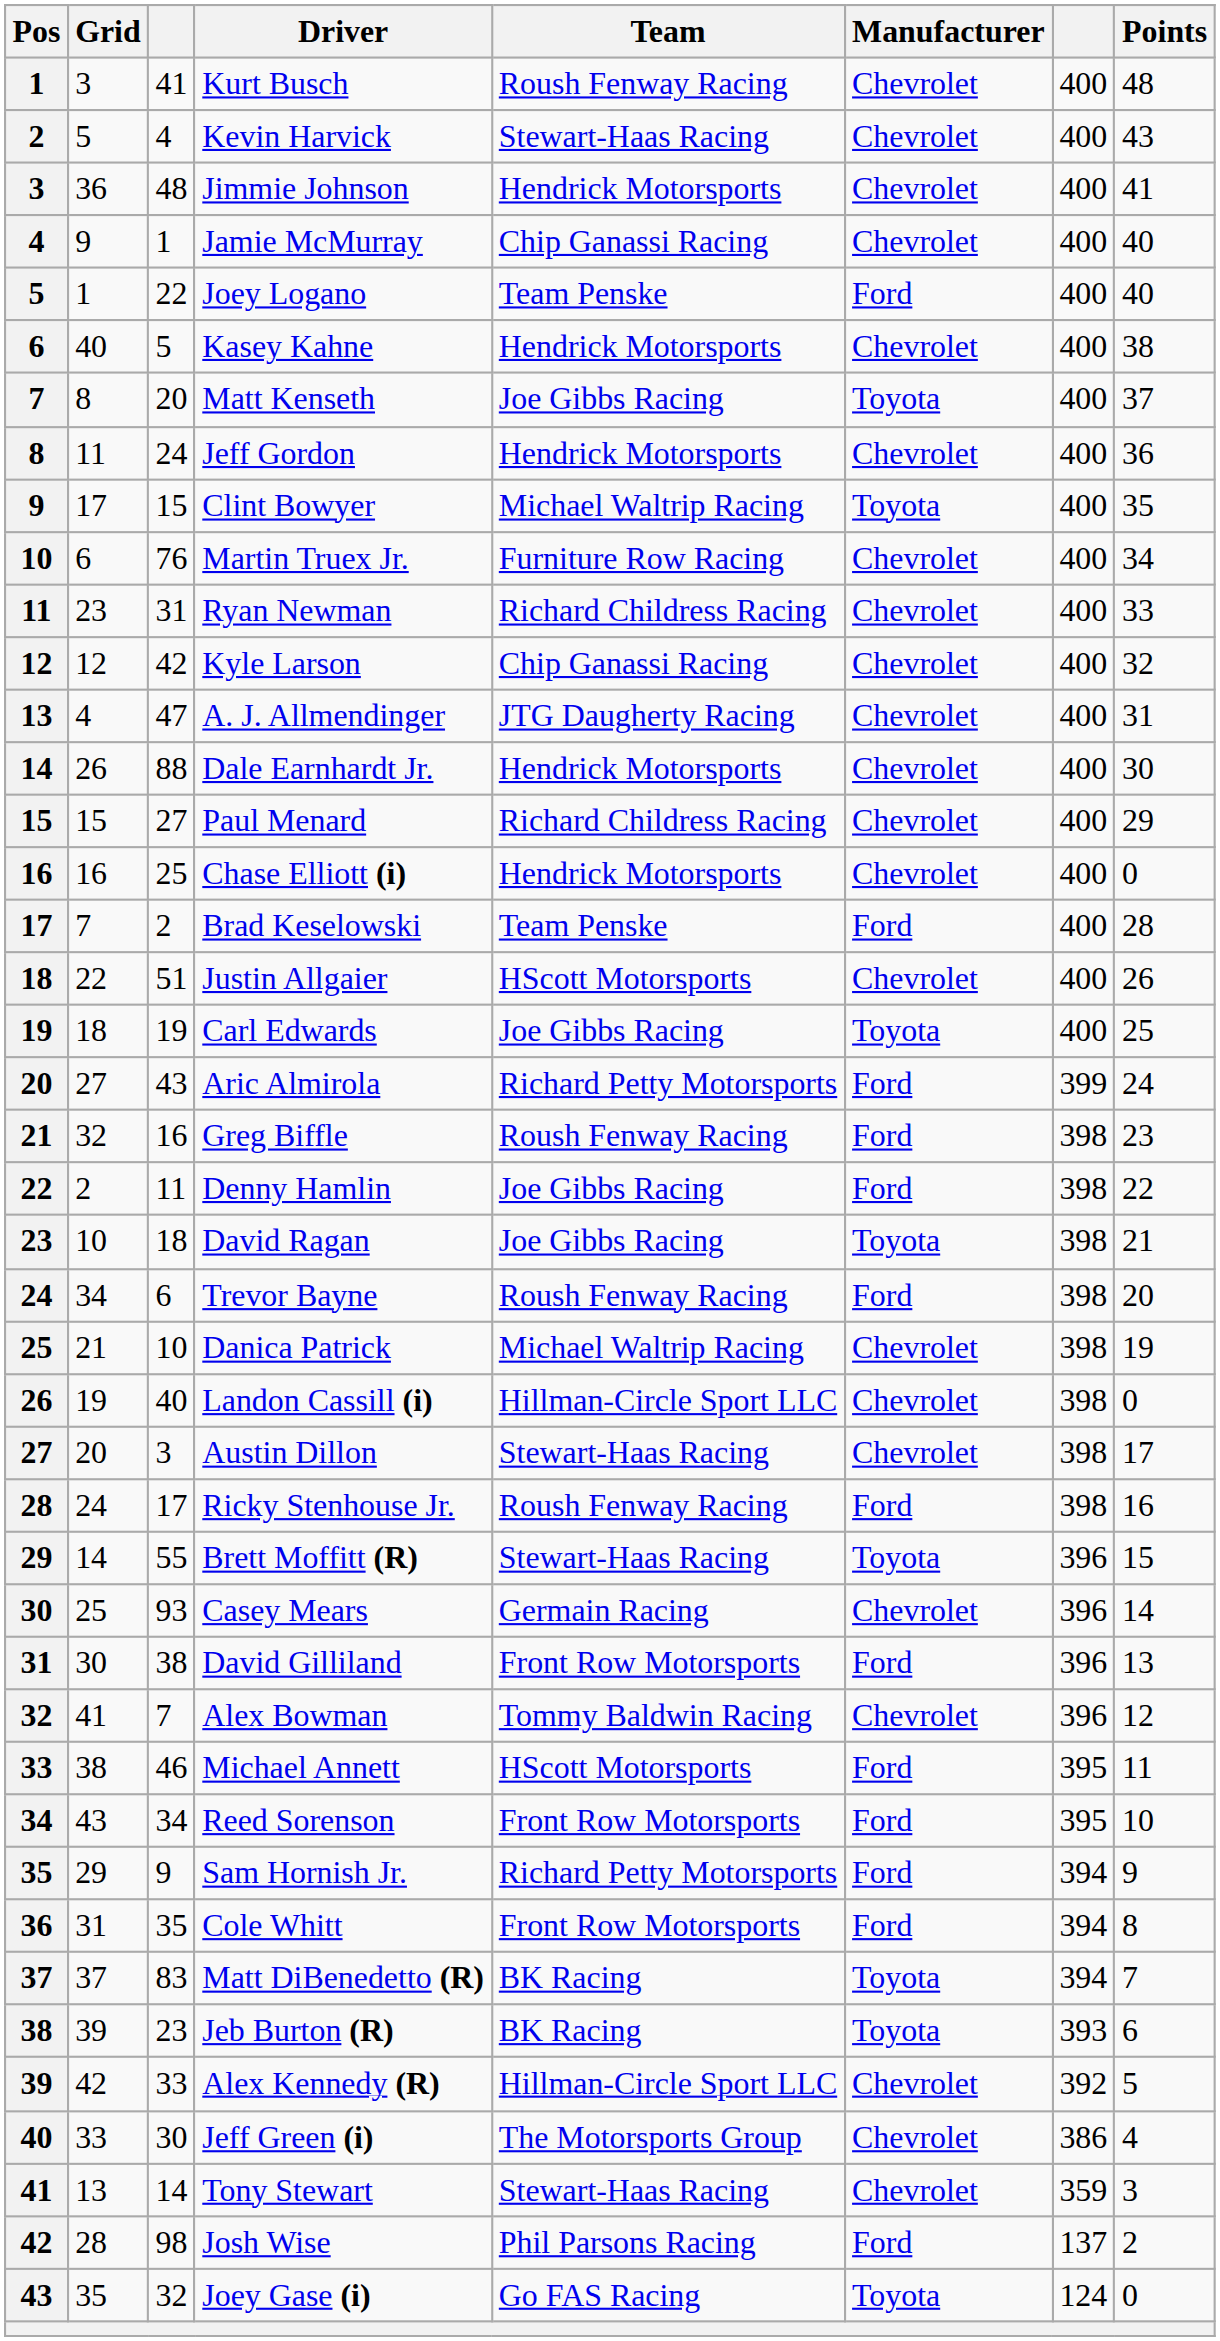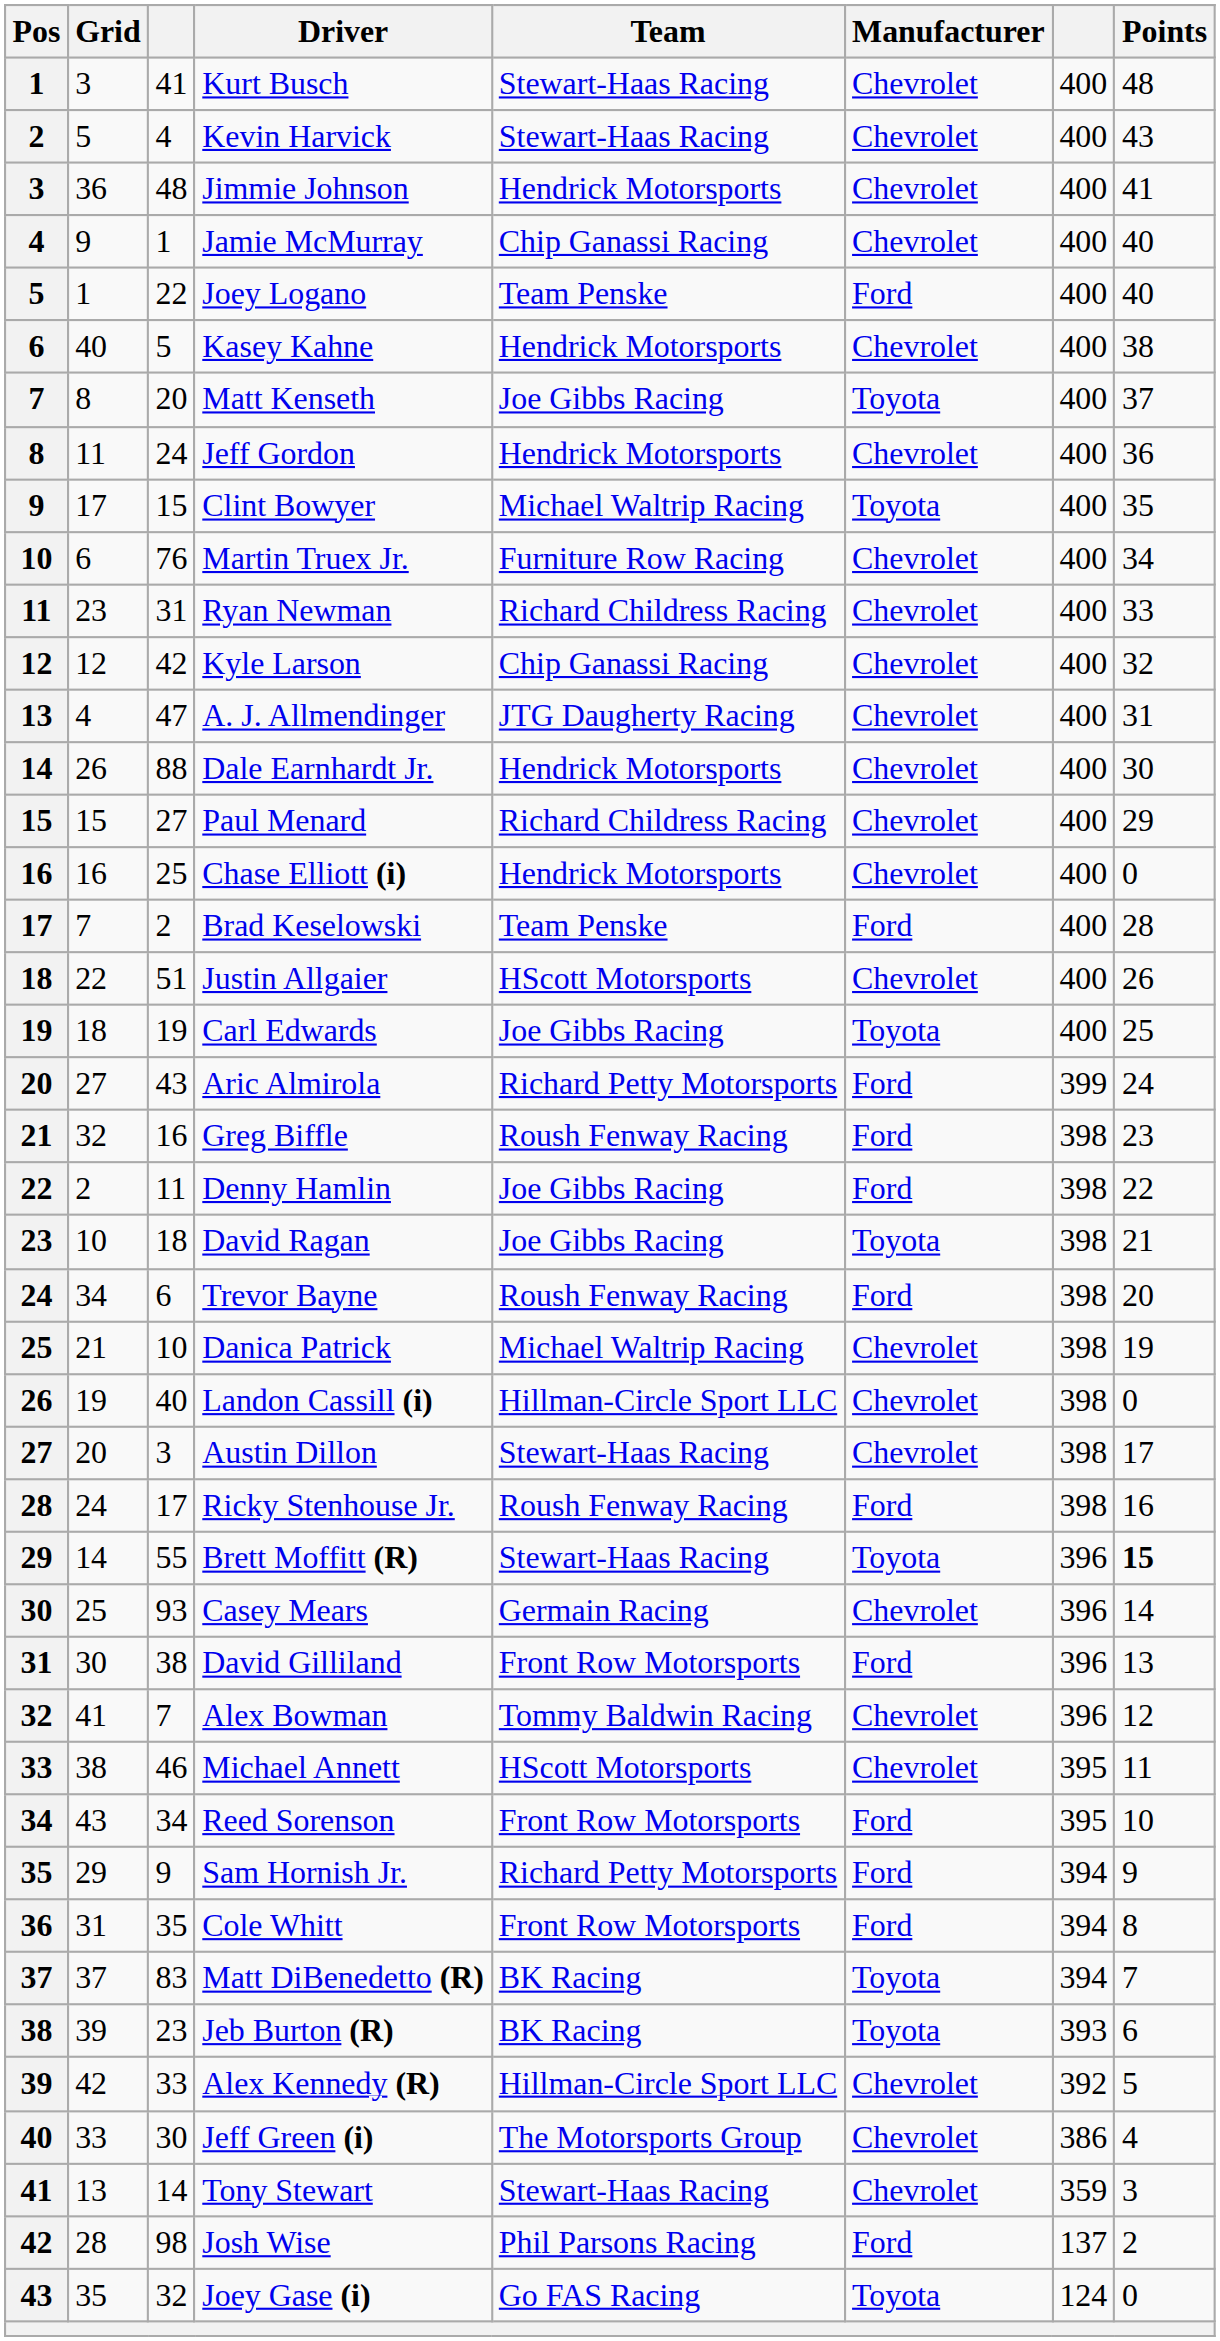 <table class="wikitable" style="font-size:95%">
 <tr>
 <th>Pos</th>
 <th>Grid</th>
 <th></th>
 <th>Driver</th>
 <th>Team</th>
 <th>Manufacturer</th>
 <th></th>
 <th>Points</th>
 </tr>
 <tr>
 <th>1</th>
 <td>3</td>
 <td>41</td>
 <td><a href='#'>Kurt Busch</a></td>
-<td><a href='#'>Roush Fenway Racing</a></td>
+<td><a href='#'>Stewart-Haas Racing</a></td>
 <td><a href='#'>Chevrolet</a></td>
 <td>400</td>
 <td>48</td>
 </tr>
 <tr>
 <th>2</th>
 <td>5</td>
 <td>4</td>
 <td><a href='#'>Kevin Harvick</a></td>
 <td><a href='#'>Stewart-Haas Racing</a></td>
 <td><a href='#'>Chevrolet</a></td>
 <td>400</td>
 <td>43</td>
 </tr>
 <tr>
 <th>3</th>
 <td>36</td>
 <td>48</td>
 <td><a href='#'>Jimmie Johnson</a></td>
 <td><a href='#'>Hendrick Motorsports</a></td>
 <td><a href='#'>Chevrolet</a></td>
 <td>400</td>
 <td>41</td>
 </tr>
 <tr>
 <th>4</th>
 <td>9</td>
 <td>1</td>
 <td><a href='#'>Jamie McMurray</a></td>
 <td><a href='#'>Chip Ganassi Racing</a></td>
 <td><a href='#'>Chevrolet</a></td>
 <td>400</td>
 <td>40</td>
 </tr>
 <tr>
 <th>5</th>
 <td>1</td>
 <td>22</td>
 <td><a href='#'>Joey Logano</a></td>
 <td><a href='#'>Team Penske</a></td>
 <td><a href='#'>Ford</a></td>
 <td>400</td>
 <td>40</td>
 </tr>
 <tr>
 <th>6</th>
 <td>40</td>
 <td>5</td>
 <td><a href='#'>Kasey Kahne</a></td>
 <td><a href='#'>Hendrick Motorsports</a></td>
 <td><a href='#'>Chevrolet</a></td>
 <td>400</td>
 <td>38</td>
 </tr>
 <tr>
 <th>7</th>
 <td>8</td>
 <td>20</td>
 <td><a href='#'>Matt Kenseth</a></td>
 <td><a href='#'>Joe Gibbs Racing</a></td>
 <td><a href='#'>Toyota</a></td>
 <td>400</td>
 <td>37</td>
 </tr>
 <tr>
 <th>8</th>
 <td>11</td>
 <td>24</td>
 <td><a href='#'>Jeff Gordon</a></td>
 <td><a href='#'>Hendrick Motorsports</a></td>
 <td><a href='#'>Chevrolet</a></td>
 <td>400</td>
 <td>36</td>
 </tr>
 <tr>
 <th>9</th>
 <td>17</td>
 <td>15</td>
 <td><a href='#'>Clint Bowyer</a></td>
 <td><a href='#'>Michael Waltrip Racing</a></td>
 <td><a href='#'>Toyota</a></td>
 <td>400</td>
 <td>35</td>
 </tr>
 <tr>
 <th>10</th>
 <td>6</td>
 <td>76</td>
 <td><a href='#'>Martin Truex Jr.</a></td>
 <td><a href='#'>Furniture Row Racing</a></td>
 <td><a href='#'>Chevrolet</a></td>
 <td>400</td>
 <td>34</td>
 </tr>
 <tr>
 <th>11</th>
 <td>23</td>
 <td>31</td>
 <td><a href='#'>Ryan Newman</a></td>
 <td><a href='#'>Richard Childress Racing</a></td>
 <td><a href='#'>Chevrolet</a></td>
 <td>400</td>
 <td>33</td>
 </tr>
 <tr>
 <th>12</th>
 <td>12</td>
 <td>42</td>
 <td><a href='#'>Kyle Larson</a></td>
 <td><a href='#'>Chip Ganassi Racing</a></td>
 <td><a href='#'>Chevrolet</a></td>
 <td>400</td>
 <td>32</td>
 </tr>
 <tr>
 <th>13</th>
 <td>4</td>
 <td>47</td>
 <td><a href='#'>A. J. Allmendinger</a></td>
 <td><a href='#'>JTG Daugherty Racing</a></td>
 <td><a href='#'>Chevrolet</a></td>
 <td>400</td>
 <td>31</td>
 </tr>
 <tr>
 <th>14</th>
 <td>26</td>
 <td>88</td>
 <td><a href='#'>Dale Earnhardt Jr.</a></td>
 <td><a href='#'>Hendrick Motorsports</a></td>
 <td><a href='#'>Chevrolet</a></td>
 <td>400</td>
 <td>30</td>
 </tr>
 <tr>
 <th>15</th>
 <td>15</td>
 <td>27</td>
 <td><a href='#'>Paul Menard</a></td>
 <td><a href='#'>Richard Childress Racing</a></td>
 <td><a href='#'>Chevrolet</a></td>
 <td>400</td>
 <td>29</td>
 </tr>
 <tr>
 <th>16</th>
 <td>16</td>
 <td>25</td>
 <td><a href='#'>Chase Elliott</a> <strong>(i)</strong></td>
 <td><a href='#'>Hendrick Motorsports</a></td>
 <td><a href='#'>Chevrolet</a></td>
 <td>400</td>
 <td>0</td>
 </tr>
 <tr>
 <th>17</th>
 <td>7</td>
 <td>2</td>
 <td><a href='#'>Brad Keselowski</a></td>
 <td><a href='#'>Team Penske</a></td>
 <td><a href='#'>Ford</a></td>
 <td>400</td>
 <td>28</td>
 </tr>
 <tr>
 <th>18</th>
 <td>22</td>
 <td>51</td>
 <td><a href='#'>Justin Allgaier</a></td>
 <td><a href='#'>HScott Motorsports</a></td>
 <td><a href='#'>Chevrolet</a></td>
 <td>400</td>
 <td>26</td>
 </tr>
 <tr>
 <th>19</th>
 <td>18</td>
 <td>19</td>
 <td><a href='#'>Carl Edwards</a></td>
 <td><a href='#'>Joe Gibbs Racing</a></td>
 <td><a href='#'>Toyota</a></td>
 <td>400</td>
 <td>25</td>
 </tr>
 <tr>
 <th>20</th>
 <td>27</td>
 <td>43</td>
 <td><a href='#'>Aric Almirola</a></td>
 <td><a href='#'>Richard Petty Motorsports</a></td>
 <td><a href='#'>Ford</a></td>
 <td>399</td>
 <td>24</td>
 </tr>
 <tr>
 <th>21</th>
 <td>32</td>
 <td>16</td>
 <td><a href='#'>Greg Biffle</a></td>
 <td><a href='#'>Roush Fenway Racing</a></td>
 <td><a href='#'>Ford</a></td>
 <td>398</td>
 <td>23</td>
 </tr>
 <tr>
 <th>22</th>
 <td>2</td>
 <td>11</td>
 <td><a href='#'>Denny Hamlin</a></td>
 <td><a href='#'>Joe Gibbs Racing</a></td>
 <td><a href='#'>Ford</a></td>
 <td>398</td>
 <td>22</td>
 </tr>
 <tr>
 <th>23</th>
 <td>10</td>
 <td>18</td>
 <td><a href='#'>David Ragan</a></td>
 <td><a href='#'>Joe Gibbs Racing</a></td>
 <td><a href='#'>Toyota</a></td>
 <td>398</td>
 <td>21</td>
 </tr>
 <tr>
 <th>24</th>
 <td>34</td>
 <td>6</td>
 <td><a href='#'>Trevor Bayne</a></td>
 <td><a href='#'>Roush Fenway Racing</a></td>
 <td><a href='#'>Ford</a></td>
 <td>398</td>
 <td>20</td>
 </tr>
 <tr>
 <th>25</th>
 <td>21</td>
 <td>10</td>
 <td><a href='#'>Danica Patrick</a></td>
 <td><a href='#'>Michael Waltrip Racing</a></td>
 <td><a href='#'>Chevrolet</a></td>
 <td>398</td>
 <td>19</td>
 </tr>
 <tr>
 <th>26</th>
 <td>19</td>
 <td>40</td>
 <td><a href='#'>Landon Cassill</a> <strong>(i)</strong></td>
 <td><a href='#'>Hillman-Circle Sport LLC</a></td>
 <td><a href='#'>Chevrolet</a></td>
 <td>398</td>
 <td>0</td>
 </tr>
 <tr>
 <th>27</th>
 <td>20</td>
 <td>3</td>
 <td><a href='#'>Austin Dillon</a></td>
 <td><a href='#'>Stewart-Haas Racing</a></td>
 <td><a href='#'>Chevrolet</a></td>
 <td>398</td>
 <td>17</td>
 </tr>
 <tr>
 <th>28</th>
 <td>24</td>
 <td>17</td>
 <td><a href='#'>Ricky Stenhouse Jr.</a></td>
 <td><a href='#'>Roush Fenway Racing</a></td>
 <td><a href='#'>Ford</a></td>
 <td>398</td>
 <td>16</td>
 </tr>
 <tr>
 <th>29</th>
 <td>14</td>
 <td>55</td>
 <td><a href='#'>Brett Moffitt</a> <strong>(R)</strong></td>
 <td><a href='#'>Stewart-Haas Racing</a></td>
 <td><a href='#'>Toyota</a></td>
 <td>396</td>
-<td>15</td>
+<td><strong>15</strong></td>
 </tr>
 <tr>
 <th>30</th>
 <td>25</td>
 <td>93</td>
 <td><a href='#'>Casey Mears</a></td>
 <td><a href='#'>Germain Racing</a></td>
 <td><a href='#'>Chevrolet</a></td>
 <td>396</td>
 <td>14</td>
 </tr>
 <tr>
 <th>31</th>
 <td>30</td>
 <td>38</td>
 <td><a href='#'>David Gilliland</a></td>
 <td><a href='#'>Front Row Motorsports</a></td>
 <td><a href='#'>Ford</a></td>
 <td>396</td>
 <td>13</td>
 </tr>
 <tr>
 <th>32</th>
 <td>41</td>
 <td>7</td>
 <td><a href='#'>Alex Bowman</a></td>
 <td><a href='#'>Tommy Baldwin Racing</a></td>
 <td><a href='#'>Chevrolet</a></td>
 <td>396</td>
 <td>12</td>
 </tr>
 <tr>
 <th>33</th>
 <td>38</td>
 <td>46</td>
 <td><a href='#'>Michael Annett</a></td>
 <td><a href='#'>HScott Motorsports</a></td>
-<td><a href='#'>Ford</a></td>
+<td><a href='#'>Chevrolet</a></td>
 <td>395</td>
 <td>11</td>
 </tr>
 <tr>
 <th>34</th>
 <td>43</td>
 <td>34</td>
 <td><a href='#'>Reed Sorenson</a></td>
 <td><a href='#'>Front Row Motorsports</a></td>
 <td><a href='#'>Ford</a></td>
 <td>395</td>
 <td>10</td>
 </tr>
 <tr>
 <th>35</th>
 <td>29</td>
 <td>9</td>
 <td><a href='#'>Sam Hornish Jr.</a></td>
 <td><a href='#'>Richard Petty Motorsports</a></td>
 <td><a href='#'>Ford</a></td>
 <td>394</td>
 <td>9</td>
 </tr>
 <tr>
 <th>36</th>
 <td>31</td>
 <td>35</td>
 <td><a href='#'>Cole Whitt</a></td>
 <td><a href='#'>Front Row Motorsports</a></td>
 <td><a href='#'>Ford</a></td>
 <td>394</td>
 <td>8</td>
 </tr>
 <tr>
 <th>37</th>
 <td>37</td>
 <td>83</td>
 <td><a href='#'>Matt DiBenedetto</a> <strong>(R)</strong></td>
 <td><a href='#'>BK Racing</a></td>
 <td><a href='#'>Toyota</a></td>
 <td>394</td>
 <td>7</td>
 </tr>
 <tr>
 <th>38</th>
 <td>39</td>
 <td>23</td>
 <td><a href='#'>Jeb Burton</a> <strong>(R)</strong></td>
 <td><a href='#'>BK Racing</a></td>
 <td><a href='#'>Toyota</a></td>
 <td>393</td>
 <td>6</td>
 </tr>
 <tr>
 <th>39</th>
 <td>42</td>
 <td>33</td>
 <td><a href='#'>Alex Kennedy</a> <strong>(R)</strong></td>
 <td><a href='#'>Hillman-Circle Sport LLC</a></td>
 <td><a href='#'>Chevrolet</a></td>
 <td>392</td>
 <td>5</td>
 </tr>
 <tr>
 <th>40</th>
 <td>33</td>
 <td>30</td>
 <td><a href='#'>Jeff Green</a> <strong>(i)</strong></td>
 <td><a href='#'>The Motorsports Group</a></td>
 <td><a href='#'>Chevrolet</a></td>
 <td>386</td>
 <td>4</td>
 </tr>
 <tr>
 <th>41</th>
 <td>13</td>
 <td>14</td>
 <td><a href='#'>Tony Stewart</a></td>
 <td><a href='#'>Stewart-Haas Racing</a></td>
 <td><a href='#'>Chevrolet</a></td>
 <td>359</td>
 <td>3</td>
 </tr>
 <tr>
 <th>42</th>
 <td>28</td>
 <td>98</td>
 <td><a href='#'>Josh Wise</a></td>
 <td><a href='#'>Phil Parsons Racing</a></td>
 <td><a href='#'>Ford</a></td>
 <td>137</td>
 <td>2</td>
 </tr>
 <tr>
 <th>43</th>
 <td>35</td>
 <td>32</td>
 <td><a href='#'>Joey Gase</a> <strong>(i)</strong></td>
 <td><a href='#'>Go FAS Racing</a></td>
 <td><a href='#'>Toyota</a></td>
 <td>124</td>
 <td>0</td>
 </tr>
 <tr>
 <th colspan="8"></th>
 </tr>
 </table>
